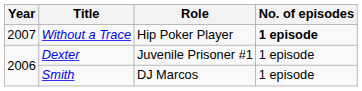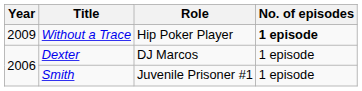 <table class="wikitable">
 <tr>
 <th>Year</th>
 <th>Title</th>
 <th>Role</th>
 <th>No. of episodes</th>
 </tr>
 <tr>
-<td>2007</td>
+<td>2009</td>
 <td><em><a href='#'>Without a Trace</a></em></td>
 <td>Hip Poker Player</td>
 <td><strong>1 episode</strong></td>
 </tr>
 <tr>
 <td rowspan="2">2006</td>
 <td><em><a href='#'>Dexter</a></em></td>
-<td>Juvenile Prisoner #1</td>
+<td>DJ Marcos</td>
 <td>1 episode</td>
 </tr>
 <tr>
 <td><em><a href='#'>Smith</a></em></td>
-<td>DJ Marcos</td>
+<td>Juvenile Prisoner #1</td>
 <td>1 episode</td>
 </tr>
 </table>
